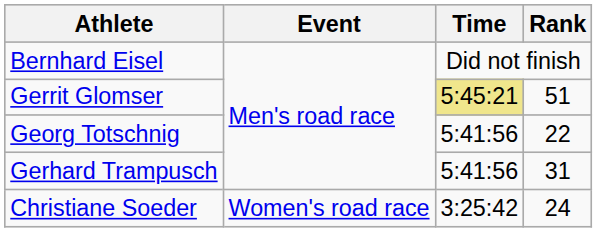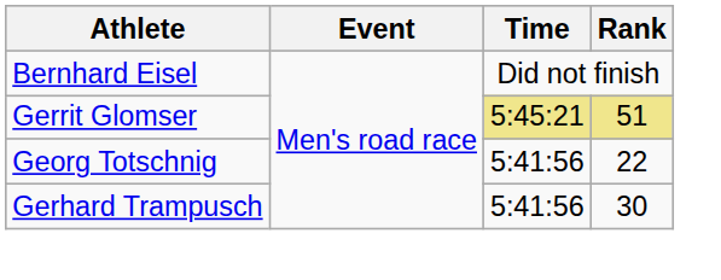 <table class=wikitable style="font-size:90%;">
 <tr>
 <th>Athlete</th>
 <th>Event</th>
 <th>Time</th>
 <th>Rank</th>
 </tr>
 <tr align=center>
 <td align=left><a href='#'>Bernhard Eisel</a></td>
 <td align=left rowspan=4><a href='#'>Men's road race</a></td>
 <td colspan=2>Did not finish</td>
 </tr>
 <tr align=center>
 <td align=left><a href='#'>Gerrit Glomser</a></td>
 <td style="background: khaki;">5:45:21</td>
-<td>51</td>
+<td style="background: khaki;">51</td>
 </tr>
 <tr align=center>
 <td align=left><a href='#'>Georg Totschnig</a></td>
 <td>5:41:56</td>
 <td>22</td>
 </tr>
 <tr align=center>
 <td align=left><a href='#'>Gerhard Trampusch</a></td>
 <td>5:41:56</td>
-<td>31</td>
-</tr>
-<tr align=center>
-<td align=left><a href='#'>Christiane Soeder</a></td>
-<td align=left><a href='#'>Women's road race</a></td>
-<td>3:25:42</td>
-<td>24</td>
+<td>30</td>
 </tr>
 </table>
